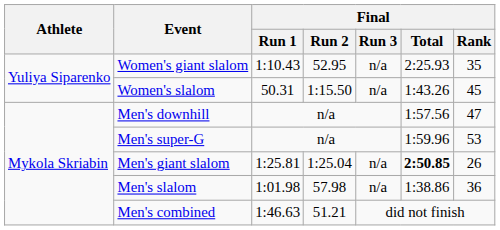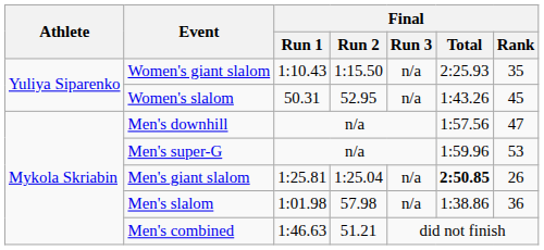 <table class="wikitable" style="font-size:90%">
 <tr>
 <th rowspan="2">Athlete</th>
 <th rowspan="2">Event</th>
 <th colspan="5">Final</th>
 </tr>
 <tr>
 <th>Run 1</th>
 <th>Run 2</th>
 <th>Run 3</th>
 <th>Total</th>
 <th>Rank</th>
 </tr>
 <tr>
 <td rowspan=2><a href='#'>Yuliya Siparenko</a></td>
 <td><a href='#'>Women's giant slalom</a></td>
 <td align="center">1:10.43</td>
-<td align="center">52.95</td>
+<td align="center">1:15.50</td>
 <td align="center">n/a</td>
 <td align="center">2:25.93</td>
 <td align="center">35</td>
 </tr>
 <tr>
 <td><a href='#'>Women's slalom</a></td>
 <td align="center">50.31</td>
-<td align="center">1:15.50</td>
+<td align="center">52.95</td>
 <td align="center">n/a</td>
 <td align="center">1:43.26</td>
 <td align="center">45</td>
 </tr>
 <tr>
 <td rowspan=5><a href='#'>Mykola Skriabin</a></td>
 <td><a href='#'>Men's downhill</a></td>
 <td colspan=3 align="center">n/a</td>
 <td align="center">1:57.56</td>
 <td align="center">47</td>
 </tr>
 <tr>
 <td><a href='#'>Men's super-G</a></td>
 <td colspan=3 align="center">n/a</td>
 <td align="center">1:59.96</td>
 <td align="center">53</td>
 </tr>
 <tr>
 <td><a href='#'>Men's giant slalom</a></td>
 <td align="center">1:25.81</td>
 <td align="center">1:25.04</td>
 <td align="center">n/a</td>
 <td align="center"><strong>2:50.85</strong></td>
 <td align="center">26</td>
 </tr>
 <tr>
 <td><a href='#'>Men's slalom</a></td>
 <td align="center">1:01.98</td>
 <td align="center">57.98</td>
 <td align="center">n/a</td>
 <td align="center">1:38.86</td>
 <td align="center">36</td>
 </tr>
 <tr>
 <td><a href='#'>Men's combined</a></td>
 <td align="center">1:46.63</td>
 <td align="center">51.21</td>
 <td colspan=3 align="center">did not finish</td>
 </tr>
 </table>
